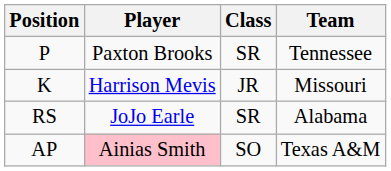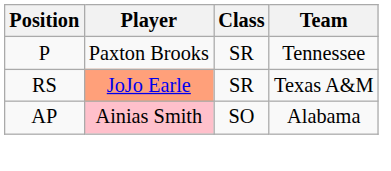 <table class="wikitable sortable">
 <tr>
 <th>Position</th>
 <th>Player</th>
 <th>Class</th>
 <th>Team</th>
 </tr>
 <tr style="text-align:center;">
 <td>P</td>
 <td>Paxton Brooks</td>
 <td>SR</td>
 <td>Tennessee</td>
 </tr>
 <tr style="text-align:center;">
-<td>K</td>
-<td><a href='#'>Harrison Mevis</a></td>
-<td>JR</td>
-<td>Missouri</td>
-</tr>
-<tr style="text-align:center;">
 <td>RS</td>
-<td><a href='#'>JoJo Earle</a></td>
+<td style="background: lightsalmon;"><a href='#'>JoJo Earle</a></td>
 <td>SR</td>
-<td>Alabama</td>
+<td>Texas A&M</td>
 </tr>
 <tr style="text-align:center;">
 <td>AP</td>
 <td style="background: pink;">Ainias Smith</td>
 <td>SO</td>
-<td>Texas A&M</td>
+<td>Alabama</td>
 </tr>
 </table>
